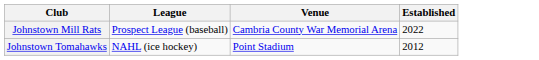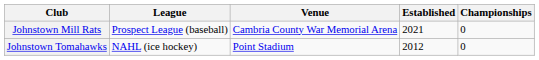 <table class="wikitable">
 <tr>
 <th scope="col">Club</th>
 <th scope="col">League</th>
 <th scope="col">Venue</th>
 <th scope="col">Established</th>
+<th scope="col">Championships</th>
 </tr>
 <tr>
 <th scope="row" style="font-weight: normal;"><a href='#'>Johnstown Mill Rats</a></th>
 <td><a href='#'>Prospect League</a> (baseball)</td>
 <td><a href='#'>Cambria County War Memorial Arena</a></td>
-<td>2022</td>
+<td>2021</td>
+<td>0</td>
 </tr>
 <tr>
 <th scope="row" style="font-weight: normal;"><a href='#'>Johnstown Tomahawks</a></th>
 <td><a href='#'>NAHL</a> (ice hockey)</td>
 <td><a href='#'>Point Stadium</a></td>
 <td>2012</td>
+<td>0</td>
 </tr>
 </table>
